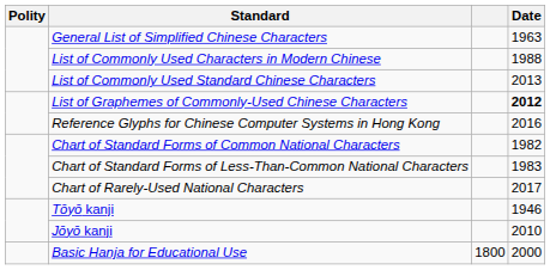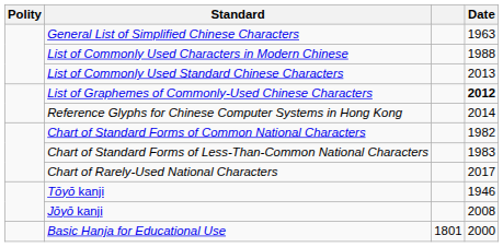 <table class="wikitable sortable">
 <tr>
 <th scope="col">Polity</th>
 <th scope="col">Standard</th>
 <th scope="col"></th>
 <th scope="col">Date</th>
 </tr>
 <tr>
 <td scope="rowgroup" rowspan="3"></td>
 <td scope="row"><em><a href='#'>General List of Simplified Chinese Characters</a></em></td>
 <td></td>
 <td>1963</td>
 </tr>
 <tr>
 <td scope="row"><em><a href='#'>List of Commonly Used Characters in Modern Chinese</a></em></td>
 <td></td>
 <td>1988</td>
 </tr>
 <tr>
 <td scope="row"><em><a href='#'>List of Commonly Used Standard Chinese Characters</a></em></td>
 <td></td>
 <td>2013</td>
 </tr>
 <tr>
 <td rowspan="2" scope="row"></td>
 <td><em><a href='#'>List of Graphemes of Commonly-Used Chinese Characters</a></em></td>
 <td></td>
 <td><strong>2012</strong></td>
 </tr>
 <tr>
 <td><em>Reference Glyphs for Chinese Computer Systems in Hong Kong</em></td>
 <td></td>
-<td>2016</td>
+<td>2014</td>
 </tr>
 <tr>
 <td rowspan="3" scope="row"></td>
 <td><em><a href='#'>Chart of Standard Forms of Common National Characters</a></em></td>
 <td></td>
 <td>1982</td>
 </tr>
 <tr>
 <td scope="row"><em>Chart of Standard Forms of Less-Than-Common National Characters</em></td>
 <td></td>
 <td>1983</td>
 </tr>
 <tr>
 <td scope="row"><em>Chart of Rarely-Used National Characters</em></td>
 <td></td>
 <td>2017</td>
 </tr>
 <tr>
 <td scope="rowgroup" rowspan="2"></td>
 <td scope="row"><a href='#'><em>Tōyō</em> kanji</a></td>
 <td></td>
 <td>1946</td>
 </tr>
 <tr>
 <td scope="row"><a href='#'><em>Jōyō</em> kanji</a></td>
 <td></td>
-<td>2010</td>
+<td>2008</td>
 </tr>
 <tr>
 <td scope="row"></td>
 <td><em><a href='#'>Basic Hanja for Educational Use</a></em></td>
-<td>1800</td>
+<td>1801</td>
 <td>2000</td>
 </tr>
 </table>
